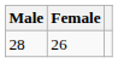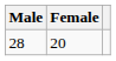 <table class="wikitable">
 <tr>
 <th>Male</th>
 <th>Female</th>
 <th></th>
 </tr>
 <tr>
 <td>28</td>
-<td>26</td>
+<td>20</td>
 </tr>
 </table>
